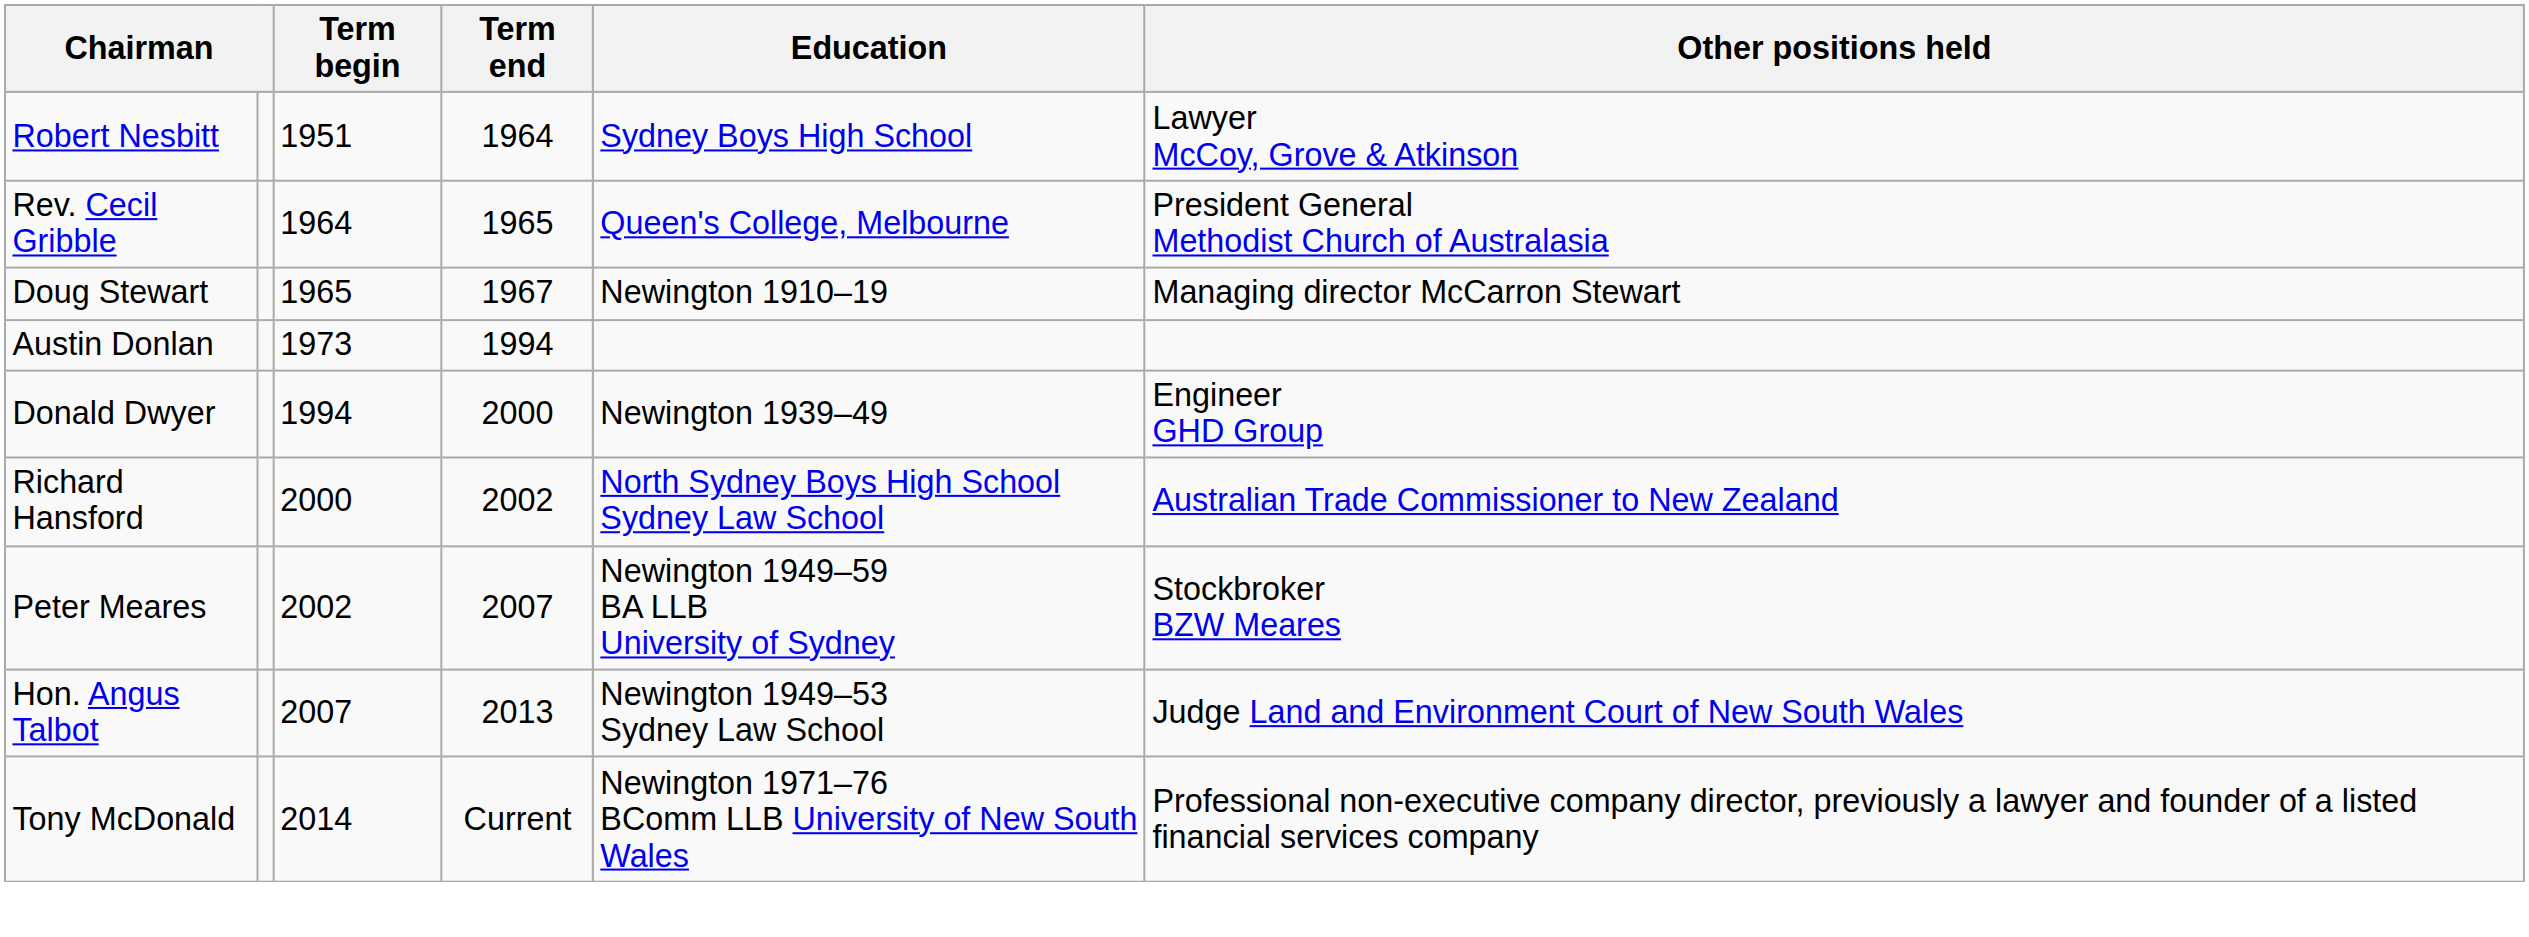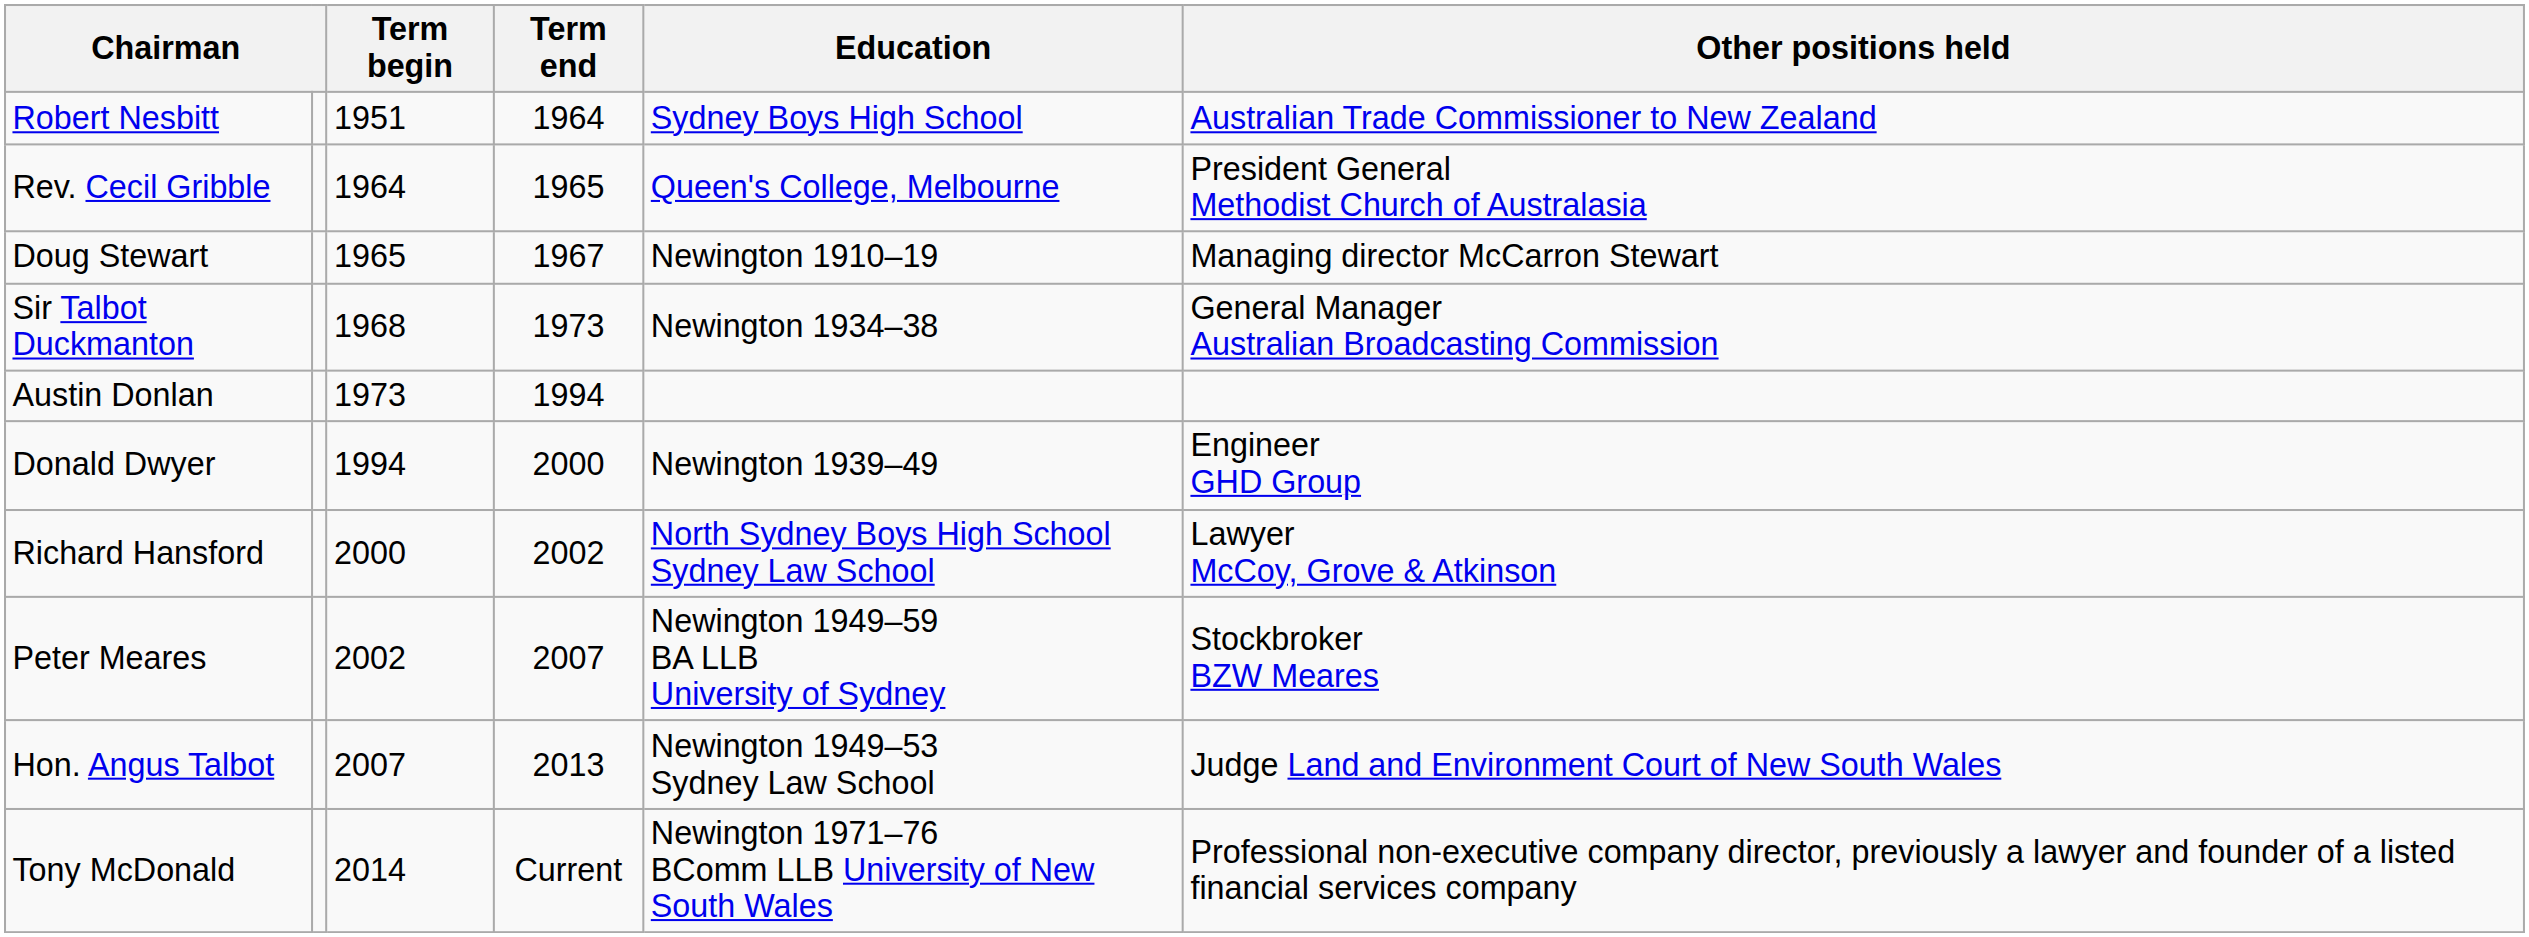 <table class="wikitable sortable">
 <tr>
 <th colspan=2>Chairman</th>
 <th>Term begin</th>
 <th>Term end</th>
 <th>Education</th>
 <th>Other positions held</th>
 </tr>
 <tr>
 <td><a href='#'>Robert Nesbitt</a></td>
 <td><br></td>
 <td>1951</td>
 <td align=center>1964</td>
 <td><a href='#'>Sydney Boys High School</a></td>
-<td>Lawyer<br><a href='#'>McCoy, Grove & Atkinson</a></td>
+<td><a href='#'>Australian Trade Commissioner to New Zealand</a></td>
 </tr>
 <tr>
 <td>Rev. <a href='#'>Cecil Gribble</a>  </td>
 <td><br></td>
 <td>1964</td>
 <td align=center>1965</td>
 <td><a href='#'>Queen's College, Melbourne</a></td>
 <td>President General<br><a href='#'>Methodist Church of Australasia</a></td>
 </tr>
 <tr>
 <td>Doug Stewart</td>
 <td><br></td>
 <td>1965</td>
 <td align=center>1967</td>
 <td>Newington 1910–19</td>
 <td>Managing director McCarron Stewart</td>
+</tr>
+<tr>
+<td>Sir <a href='#'>Talbot Duckmanton</a>  </td>
+<td><br></td>
+<td>1968</td>
+<td align=center>1973</td>
+<td>Newington 1934–38</td>
+<td>General Manager<br><a href='#'>Australian Broadcasting Commission</a></td>
 </tr>
 <tr>
 <td>Austin Donlan</td>
 <td><br></td>
 <td>1973</td>
 <td align=center>1994</td>
 <td></td>
 <td></td>
 </tr>
 <tr>
 <td>Donald Dwyer</td>
 <td><br></td>
 <td>1994</td>
 <td align=center>2000</td>
 <td>Newington 1939–49</td>
 <td>Engineer<br><a href='#'>GHD Group</a></td>
 </tr>
 <tr>
 <td>Richard Hansford</td>
 <td><br></td>
 <td>2000</td>
 <td align=center>2002</td>
 <td><a href='#'>North Sydney Boys High School</a><br><a href='#'>Sydney Law School</a></td>
-<td><a href='#'>Australian Trade Commissioner to New Zealand</a></td>
+<td>Lawyer<br><a href='#'>McCoy, Grove & Atkinson</a></td>
 </tr>
 <tr>
 <td>Peter Meares</td>
 <td><br></td>
 <td>2002</td>
 <td align=center>2007</td>
 <td>Newington 1949–59<br>BA LLB<br><a href='#'>University of Sydney</a></td>
 <td>Stockbroker<br><a href='#'>BZW Meares</a></td>
 </tr>
 <tr>
 <td>Hon. <a href='#'>Angus Talbot</a></td>
 <td><br></td>
 <td>2007</td>
 <td align=center>2013</td>
 <td>Newington 1949–53<br>Sydney Law School</td>
 <td>Judge <a href='#'>Land and Environment Court of New South Wales</a></td>
 </tr>
 <tr>
 <td>Tony McDonald</td>
 <td><br></td>
 <td>2014</td>
 <td align=center>Current</td>
 <td>Newington 1971–76<br>BComm LLB <a href='#'>University of New South Wales</a></td>
 <td>Professional non-executive company director, previously a lawyer and founder of a listed financial services company</td>
 </tr>
 </table>
